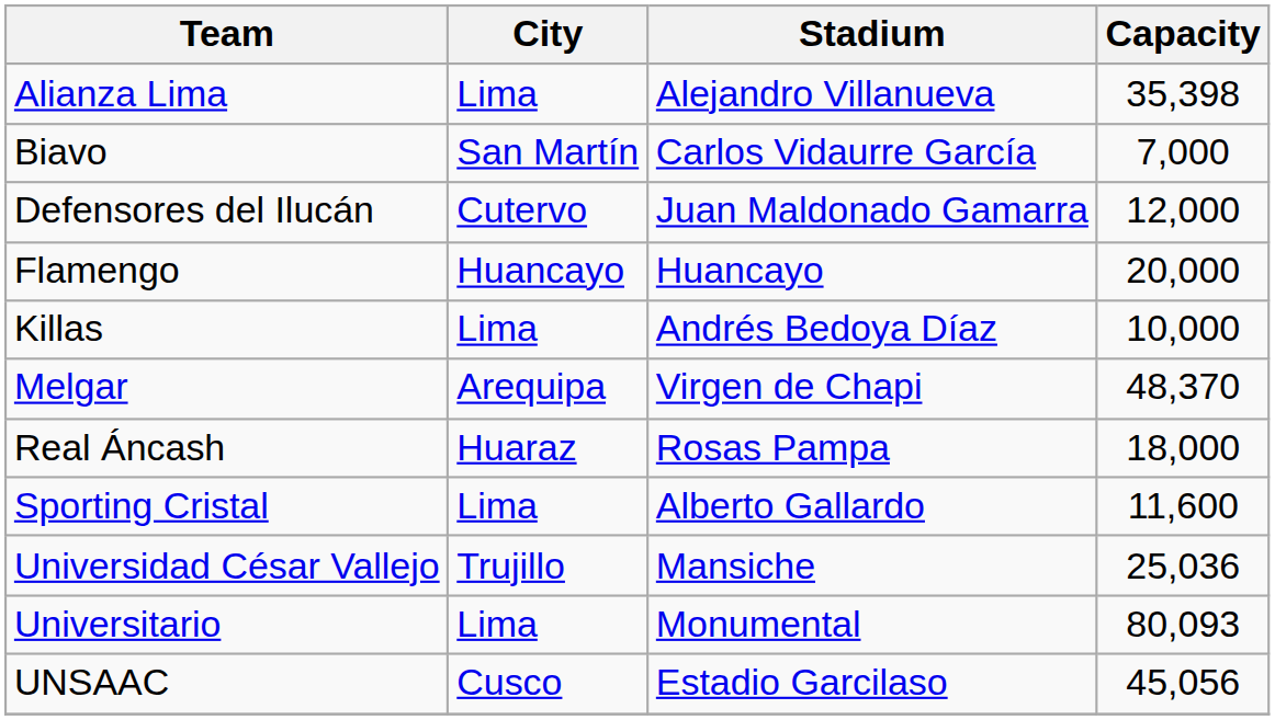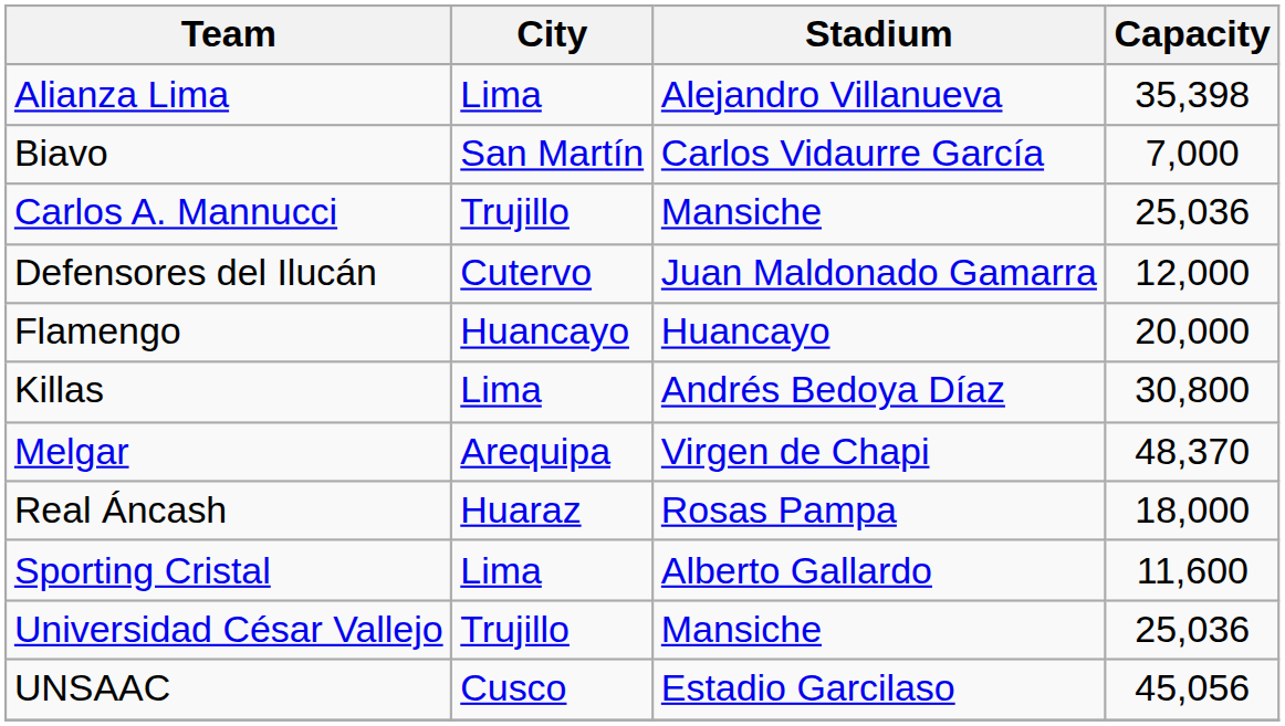 <table class="wikitable sortable">
 <tr>
 <th>Team</th>
 <th>City</th>
 <th>Stadium</th>
 <th>Capacity</th>
 </tr>
 <tr>
 <td><a href='#'>Alianza Lima</a></td>
 <td><a href='#'>Lima</a></td>
 <td><a href='#'>Alejandro Villanueva</a></td>
 <td align="center">35,398</td>
 </tr>
 <tr>
 <td>Biavo</td>
 <td><a href='#'>San Martín</a></td>
 <td><a href='#'>Carlos Vidaurre García</a></td>
 <td align="center">7,000</td>
 </tr>
 <tr>
+<td><a href='#'>Carlos A. Mannucci</a></td>
+<td><a href='#'>Trujillo</a></td>
+<td><a href='#'>Mansiche</a></td>
+<td align="center">25,036</td>
+</tr>
+<tr>
 <td>Defensores del Ilucán</td>
 <td><a href='#'>Cutervo</a></td>
 <td><a href='#'>Juan Maldonado Gamarra</a></td>
 <td align="center">12,000</td>
 </tr>
 <tr>
 <td>Flamengo</td>
 <td><a href='#'>Huancayo</a></td>
 <td><a href='#'>Huancayo</a></td>
 <td align="center">20,000</td>
 </tr>
 <tr>
 <td>Killas</td>
 <td><a href='#'>Lima</a></td>
 <td><a href='#'>Andrés Bedoya Díaz</a></td>
-<td align="center">10,000</td>
+<td align="center">30,800</td>
 </tr>
 <tr>
 <td><a href='#'>Melgar</a></td>
 <td><a href='#'>Arequipa</a></td>
 <td><a href='#'>Virgen de Chapi</a></td>
 <td align="center">48,370</td>
 </tr>
 <tr>
 <td>Real Áncash</td>
 <td><a href='#'>Huaraz</a></td>
 <td><a href='#'>Rosas Pampa</a></td>
 <td align="center">18,000</td>
 </tr>
 <tr>
 <td><a href='#'>Sporting Cristal</a></td>
 <td><a href='#'>Lima</a></td>
 <td><a href='#'>Alberto Gallardo</a></td>
 <td align="center">11,600</td>
 </tr>
 <tr>
 <td><a href='#'>Universidad César Vallejo</a></td>
 <td><a href='#'>Trujillo</a></td>
 <td><a href='#'>Mansiche</a></td>
 <td align="center">25,036</td>
 </tr>
 <tr>
-<td><a href='#'>Universitario</a></td>
-<td><a href='#'>Lima</a></td>
-<td><a href='#'>Monumental</a></td>
-<td align="center">80,093</td>
-</tr>
-<tr>
 <td>UNSAAC</td>
 <td><a href='#'>Cusco</a></td>
 <td><a href='#'>Estadio Garcilaso</a></td>
 <td align="center">45,056</td>
 </tr>
 <tr>
 </tr>
 </table>
